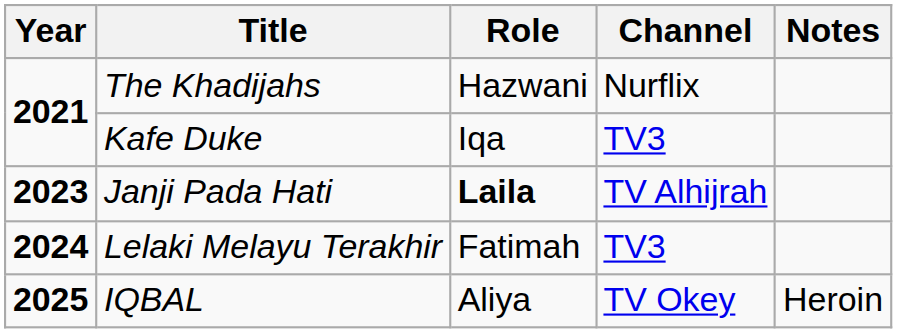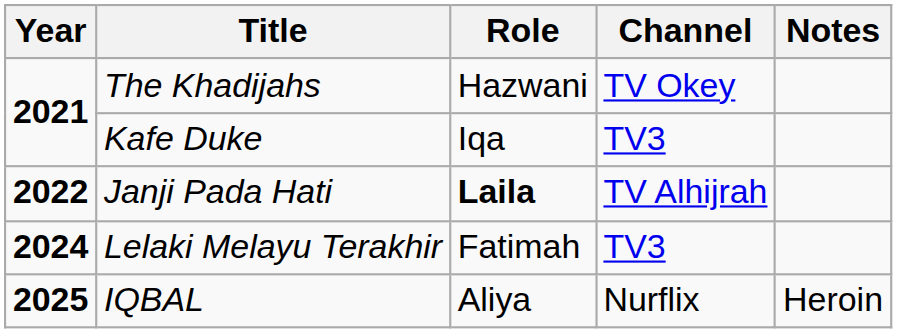 <table class="wikitable">
 <tr>
 <th>Year</th>
 <th>Title</th>
 <th>Role</th>
 <th>Channel</th>
 <th>Notes</th>
 </tr>
 <tr>
 <td rowspan="2"><strong>2021</strong></td>
 <td><em>The Khadijahs</em></td>
 <td>Hazwani</td>
-<td>Nurflix</td>
+<td><a href='#'>TV Okey</a></td>
 <td></td>
 </tr>
 <tr>
 <td><em>Kafe Duke</em></td>
 <td>Iqa</td>
 <td><a href='#'>TV3</a></td>
 <td></td>
 </tr>
 <tr>
-<td><strong>2023</strong></td>
+<td><strong>2022</strong></td>
 <td><em>Janji Pada Hati</em></td>
 <td><strong>Laila</strong></td>
 <td><a href='#'>TV Alhijrah</a></td>
 <td></td>
 </tr>
 <tr>
 <td><strong>2024</strong></td>
 <td><em>Lelaki Melayu Terakhir</em></td>
 <td>Fatimah</td>
 <td><a href='#'>TV3</a></td>
 <td></td>
 </tr>
 <tr>
 <td><strong>2025</strong></td>
 <td><em>IQBAL</em></td>
 <td>Aliya</td>
-<td><a href='#'>TV Okey</a></td>
+<td>Nurflix</td>
 <td>Heroin</td>
 </tr>
 </table>
